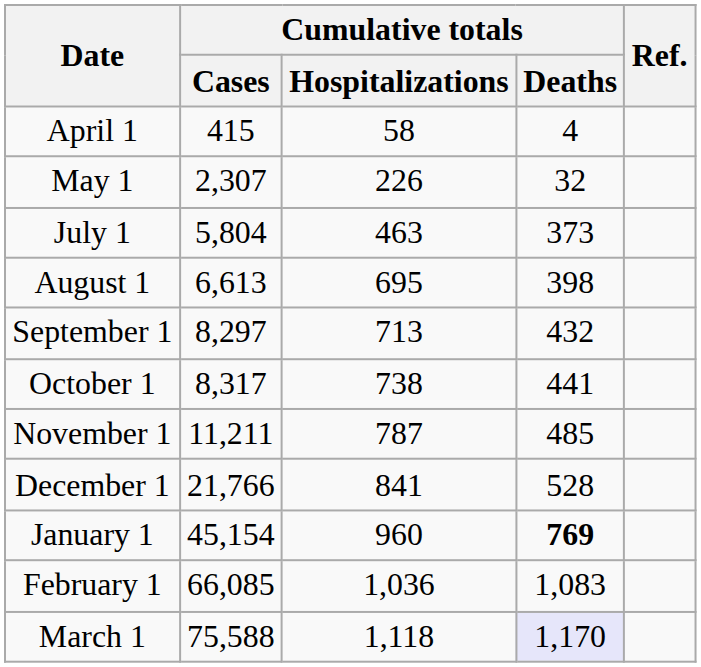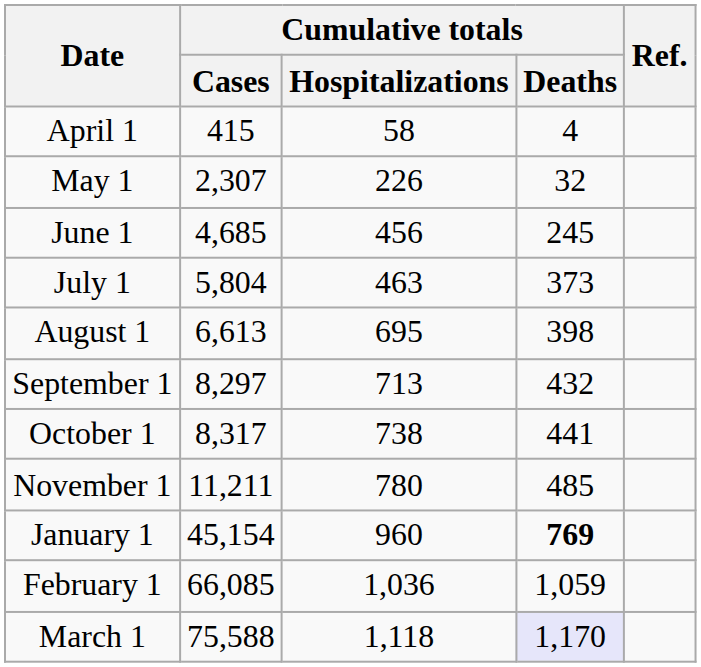 <table class="wikitable" style="text-align:center; font-size: 100%;">
 <tr>
 <th rowspan=2>Date</th>
 <th colspan=3>Cumulative totals</th>
 <th rowspan=2>Ref.</th>
 </tr>
 <tr>
 <th>Cases</th>
 <th>Hospitalizations</th>
 <th>Deaths</th>
 </tr>
 <tr>
 <td>April 1</td>
 <td>415</td>
 <td>58</td>
 <td>4</td>
 <td></td>
 </tr>
 <tr>
 <td>May 1</td>
 <td>2,307</td>
 <td>226</td>
 <td>32</td>
+<td></td>
+</tr>
+<tr>
+<td>June 1</td>
+<td>4,685</td>
+<td>456</td>
+<td>245</td>
 <td></td>
 </tr>
 <tr>
 <td>July 1</td>
 <td>5,804</td>
 <td>463</td>
 <td>373</td>
 <td></td>
 </tr>
 <tr>
 <td>August 1</td>
 <td>6,613</td>
 <td>695</td>
 <td>398</td>
 <td></td>
 </tr>
 <tr>
 <td>September 1</td>
 <td>8,297</td>
 <td>713</td>
 <td>432</td>
 <td></td>
 </tr>
 <tr>
 <td>October 1</td>
 <td>8,317</td>
 <td>738</td>
 <td>441</td>
 <td></td>
 </tr>
 <tr>
 <td>November 1</td>
 <td>11,211</td>
-<td>787</td>
+<td>780</td>
 <td>485</td>
-<td></td>
-</tr>
-<tr>
-<td>December 1</td>
-<td>21,766</td>
-<td>841</td>
-<td>528</td>
 <td></td>
 </tr>
 <tr>
 <td>January 1</td>
 <td>45,154</td>
 <td>960</td>
 <td><strong>769</strong></td>
 <td></td>
 </tr>
 <tr>
 <td>February 1</td>
 <td>66,085</td>
 <td>1,036</td>
-<td>1,083</td>
+<td>1,059</td>
 <td></td>
 </tr>
 <tr>
 <td>March 1</td>
 <td>75,588</td>
 <td>1,118</td>
 <td style="background: lavender;">1,170</td>
 <td></td>
 </tr>
 </table>
